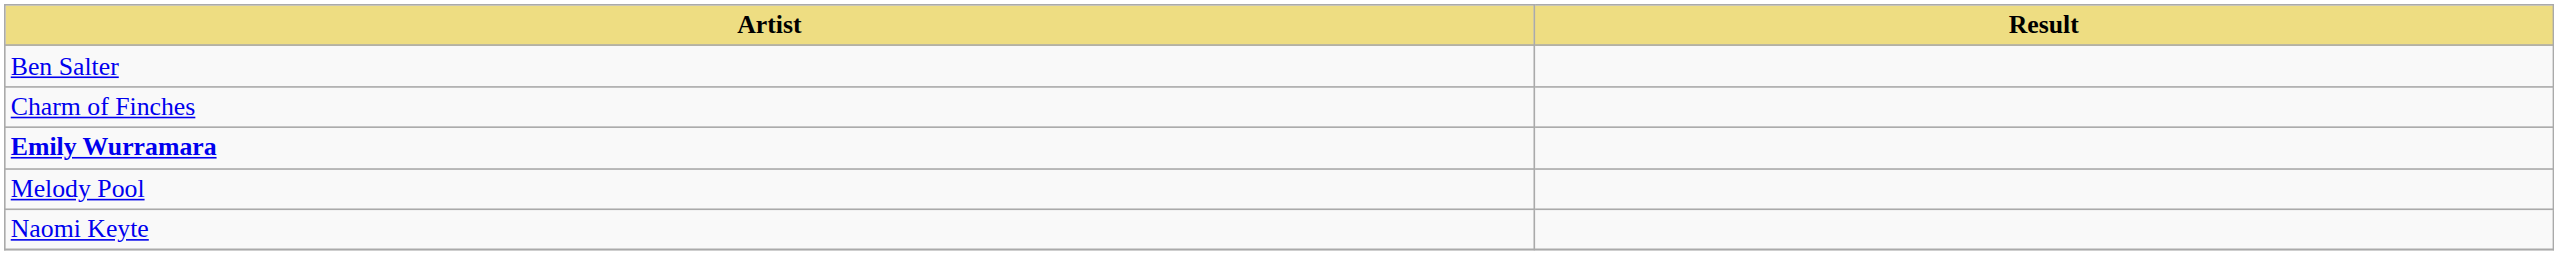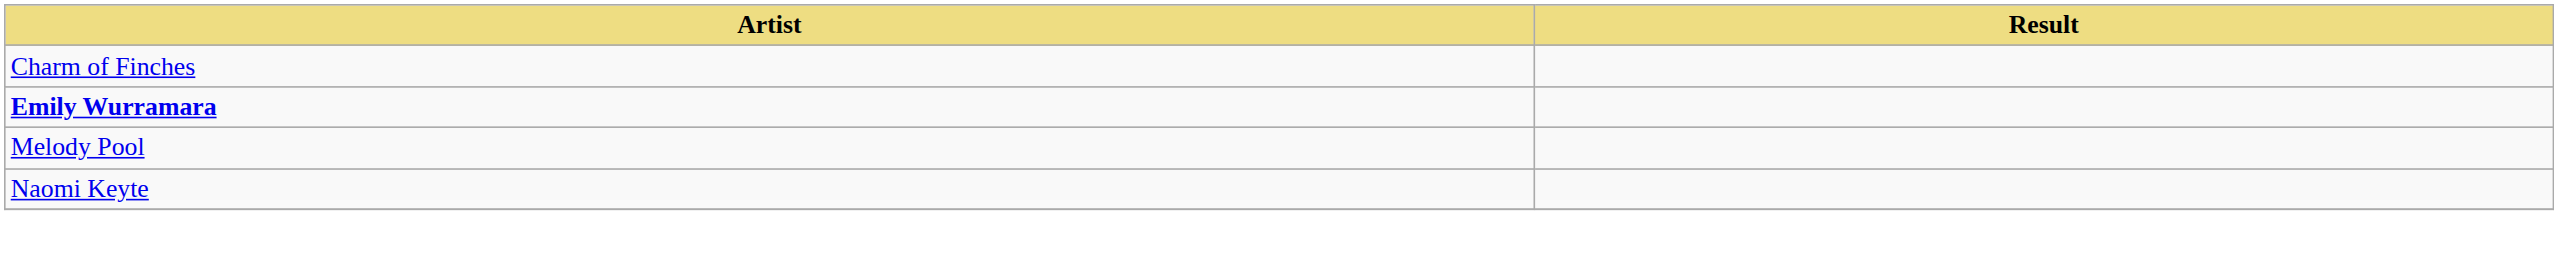 <table class="wikitable" width=100%>
 <tr>
 <th style="width:15%;background:#EEDD82;">Artist</th>
 <th style="width:10%;background:#EEDD82;">Result</th>
-</tr>
-<tr>
-<td><a href='#'>Ben Salter</a></td>
-<td></td>
 </tr>
 <tr>
 <td><a href='#'>Charm of Finches</a></td>
 <td></td>
 </tr>
 <tr>
 <td><strong><a href='#'>Emily Wurramara</a></strong></td>
 <td></td>
 </tr>
 <tr>
 <td><a href='#'>Melody Pool</a></td>
 <td></td>
 </tr>
 <tr>
 <td><a href='#'>Naomi Keyte</a></td>
 <td></td>
 </tr>
 <tr>
 </tr>
 </table>
